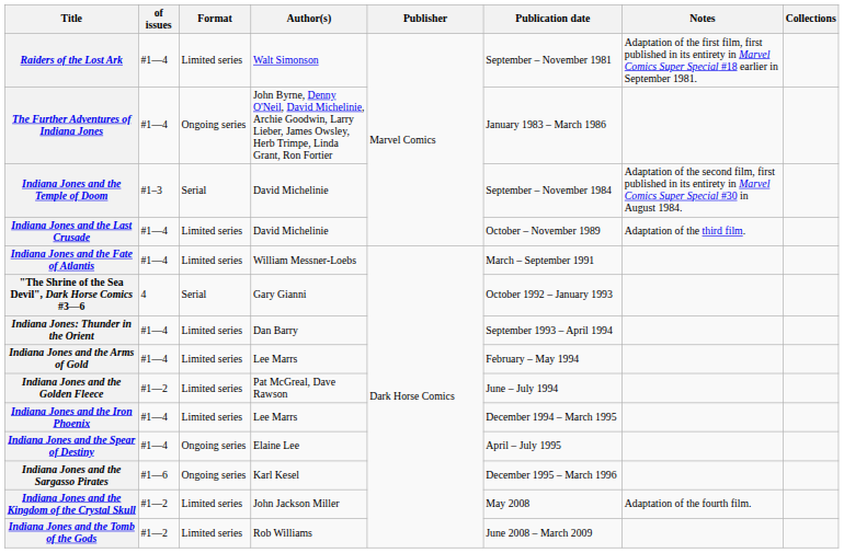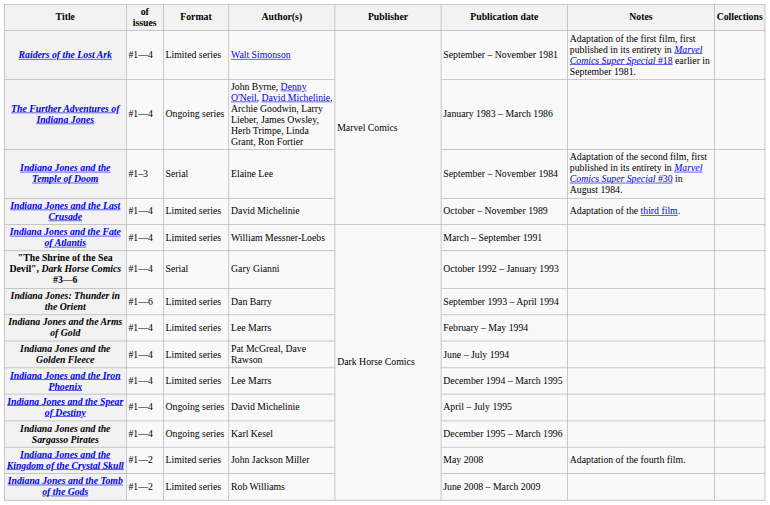 <table class="wikitable">
 <tr>
 <th>Title</th>
 <th style="width:40pt"> of issues</th>
 <th style="width:75pt">Format</th>
 <th style="width:125pt">Author(s)</th>
 <th style="width:125pt">Publisher</th>
 <th style="width:150pt">Publication date</th>
 <th style="width:175pt">Notes</th>
 <th>Collections</th>
 </tr>
 <tr>
 <th><em><a href='#'>Raiders of the Lost Ark</a></em></th>
 <td>#1—4</td>
 <td>Limited series</td>
 <td><a href='#'>Walt Simonson</a></td>
 <td rowspan="4">Marvel Comics</td>
 <td>September – November 1981</td>
 <td>Adaptation of the first film, first published in its entirety in <a href='#'><em>Marvel Comics Super Special</em> #18</a> earlier in September 1981.</td>
 <td></td>
 </tr>
 <tr>
 <th><em><a href='#'>The Further Adventures of Indiana Jones</a></em></th>
 <td>#1—4</td>
 <td>Ongoing series</td>
 <td>John Byrne, <a href='#'>Denny O'Neil</a>, <a href='#'>David Michelinie</a>, Archie Goodwin, Larry Lieber, James Owsley, Herb Trimpe, Linda Grant, Ron Fortier</td>
 <td>January 1983 – March 1986</td>
 <td></td>
 <td></td>
 </tr>
 <tr>
 <th><em><a href='#'>Indiana Jones and the Temple of Doom</a></em></th>
 <td>#1–3</td>
 <td>Serial</td>
-<td>David Michelinie</td>
+<td>Elaine Lee</td>
 <td>September – November 1984</td>
 <td>Adaptation of the second film, first published in its entirety in <a href='#'><em>Marvel Comics Super Special</em> #30</a> in August 1984.</td>
 <td></td>
 </tr>
 <tr>
 <th><em><a href='#'>Indiana Jones and the Last Crusade</a></em></th>
 <td>#1—4</td>
 <td>Limited series</td>
 <td>David Michelinie</td>
 <td>October – November 1989</td>
 <td>Adaptation of the <a href='#'>third film</a>.</td>
 <td></td>
 </tr>
 <tr>
 <th><em><a href='#'>Indiana Jones and the Fate of Atlantis</a></em></th>
 <td>#1—4</td>
 <td>Limited series</td>
 <td>William Messner-Loebs</td>
 <td rowspan="10">Dark Horse Comics</td>
 <td>March – September 1991</td>
 <td></td>
 <td></td>
 </tr>
 <tr>
 <th>"The Shrine of the Sea Devil", <em>Dark Horse Comics</em> #3—6</th>
-<td>4</td>
+<td>#1—4</td>
 <td>Serial</td>
 <td>Gary Gianni</td>
 <td>October 1992 – January 1993</td>
 <td></td>
 <td></td>
 </tr>
 <tr>
 <th><em>Indiana Jones: Thunder in the Orient</em></th>
-<td>#1—4</td>
+<td>#1—6</td>
 <td>Limited series</td>
 <td>Dan Barry</td>
 <td>September 1993 – April 1994</td>
 <td></td>
 <td></td>
 </tr>
 <tr>
 <th><em>Indiana Jones and the Arms of Gold</em></th>
 <td>#1—4</td>
 <td>Limited series</td>
 <td>Lee Marrs</td>
 <td>February – May 1994</td>
 <td></td>
 <td></td>
 </tr>
 <tr>
 <th><em>Indiana Jones and the Golden Fleece</em></th>
-<td>#1—2</td>
+<td>#1—4</td>
 <td>Limited series</td>
 <td>Pat McGreal, Dave Rawson</td>
 <td>June – July 1994</td>
 <td></td>
 <td></td>
 </tr>
 <tr>
 <th><em><a href='#'>Indiana Jones and the Iron Phoenix</a></em></th>
 <td>#1—4</td>
 <td>Limited series</td>
 <td>Lee Marrs</td>
 <td>December 1994 – March 1995</td>
 <td></td>
 <td></td>
 </tr>
 <tr>
 <th><em><a href='#'>Indiana Jones and the Spear of Destiny</a></em></th>
 <td>#1—4</td>
 <td>Ongoing series</td>
-<td>Elaine Lee</td>
+<td>David Michelinie</td>
 <td>April – July 1995</td>
 <td></td>
 <td></td>
 </tr>
 <tr>
 <th><em>Indiana Jones and the Sargasso Pirates</em></th>
-<td>#1—6</td>
+<td>#1—4</td>
 <td>Ongoing series</td>
 <td>Karl Kesel</td>
 <td>December 1995 – March 1996</td>
 <td></td>
 <td></td>
 </tr>
 <tr>
 <th><em><a href='#'>Indiana Jones and the Kingdom of the Crystal Skull</a></em></th>
 <td>#1—2</td>
 <td>Limited series</td>
 <td>John Jackson Miller</td>
 <td>May 2008</td>
 <td>Adaptation of the fourth film.</td>
 <td></td>
 </tr>
 <tr>
 <th><em><a href='#'>Indiana Jones and the Tomb of the Gods</a></em></th>
 <td>#1—2</td>
 <td>Limited series</td>
 <td>Rob Williams</td>
 <td>June 2008 – March 2009</td>
 <td></td>
 <td></td>
 </tr>
 </table>
